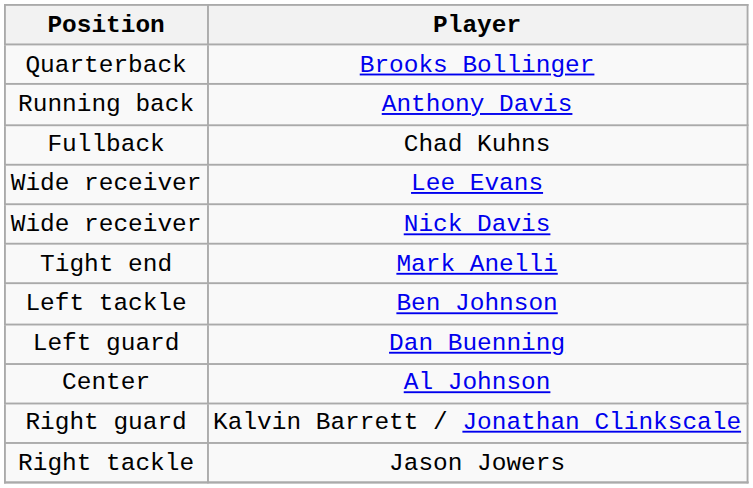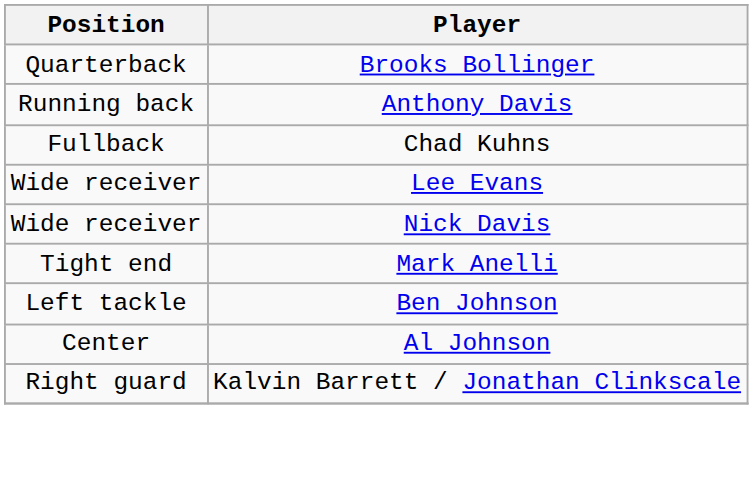 <table class="wikitable" style="text-align: center;">
 <tr>
 <th>Position</th>
 <th>Player</th>
 </tr>
 <tr>
 <td>Quarterback</td>
 <td><a href='#'>Brooks Bollinger</a></td>
 </tr>
 <tr>
 <td>Running back</td>
 <td><a href='#'>Anthony Davis</a></td>
 </tr>
 <tr>
 <td>Fullback</td>
 <td>Chad Kuhns</td>
 </tr>
 <tr>
 <td>Wide receiver</td>
 <td><a href='#'>Lee Evans</a></td>
 </tr>
 <tr>
 <td>Wide receiver</td>
 <td><a href='#'>Nick Davis</a></td>
 </tr>
 <tr>
 <td>Tight end</td>
 <td><a href='#'>Mark Anelli</a></td>
 </tr>
 <tr>
 <td>Left tackle</td>
 <td><a href='#'>Ben Johnson</a></td>
 </tr>
 <tr>
-<td>Left guard</td>
-<td><a href='#'>Dan Buenning</a></td>
-</tr>
-<tr>
 <td>Center</td>
 <td><a href='#'>Al Johnson</a></td>
 </tr>
 <tr>
 <td>Right guard</td>
 <td>Kalvin Barrett / <a href='#'>Jonathan Clinkscale</a></td>
 </tr>
 <tr>
-<td>Right tackle</td>
-<td>Jason Jowers</td>
-</tr>
-<tr>
 </tr>
 </table>
